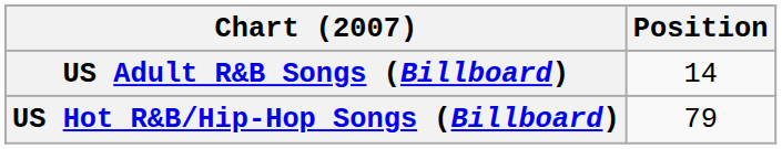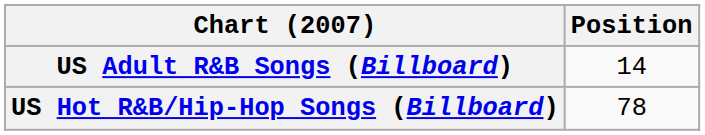 <table class="wikitable sortable plainrowheaders">
 <tr>
 <th align="center">Chart (2007)</th>
 <th align="center">Position</th>
 </tr>
 <tr>
 <th scope="row">US <a href='#'>Adult R&B Songs</a> (<em><a href='#'>Billboard</a></em>)</th>
 <td align="center">14</td>
 </tr>
 <tr>
 <th scope="row">US <a href='#'>Hot R&B/Hip-Hop Songs</a> (<em><a href='#'>Billboard</a></em>)</th>
-<td align="center">79</td>
+<td align="center">78</td>
 </tr>
 </table>
